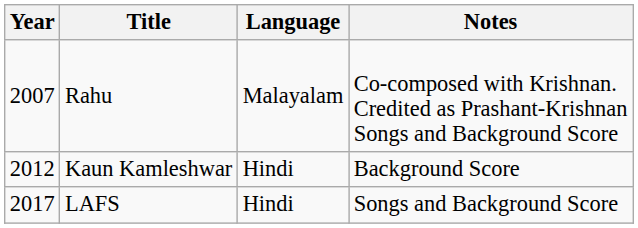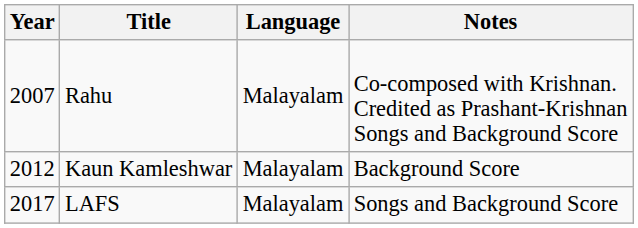 <table class="wikitable sortable">
 <tr>
 <th>Year</th>
 <th>Title</th>
 <th>Language</th>
 <th>Notes</th>
 </tr>
 <tr>
 <td>2007</td>
 <td>Rahu</td>
 <td>Malayalam</td>
 <td><br>Co-composed with Krishnan. <br>Credited as Prashant-Krishnan <br> Songs and Background Score</td>
 </tr>
 <tr>
 <td>2012</td>
 <td>Kaun Kamleshwar</td>
-<td>Hindi</td>
+<td>Malayalam</td>
 <td>Background Score</td>
 </tr>
 <tr>
 <td>2017</td>
 <td>LAFS</td>
-<td>Hindi</td>
+<td>Malayalam</td>
 <td>Songs and Background Score</td>
 </tr>
 </table>
